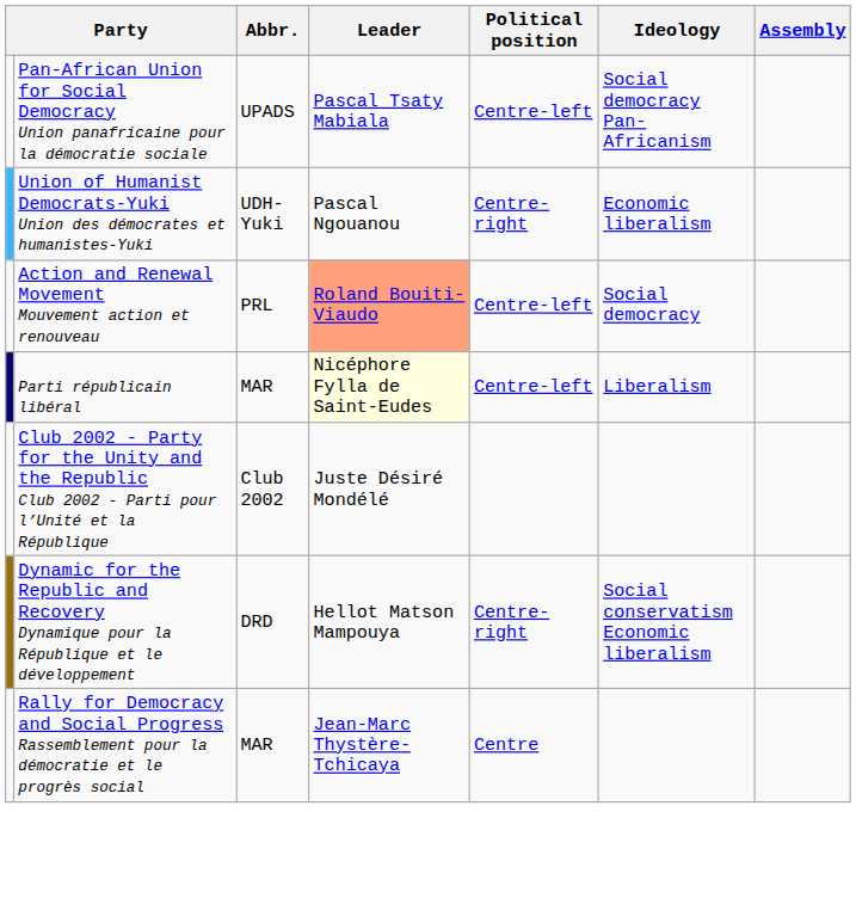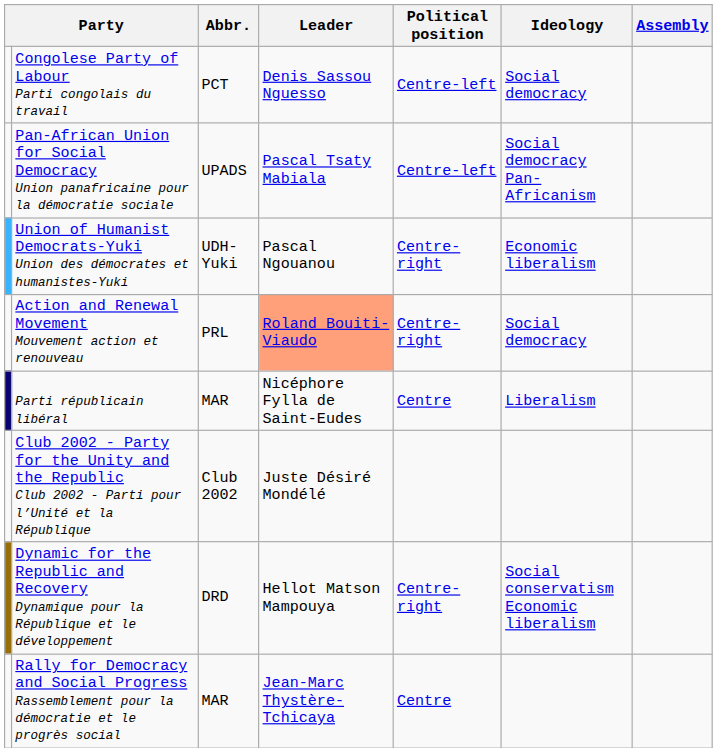 <table class="wikitable">
 <tr>
 <th colspan=2>Party</th>
 <th>Abbr.</th>
 <th>Leader</th>
 <th>Political position</th>
 <th>Ideology</th>
 <th><a href='#'>Assembly</a></th>
+</tr>
+<tr>
+<td bgcolor=></td>
+<td><a href='#'>Congolese Party of Labour</a><br><small><em>Parti congolais du travail</em></small></td>
+<td>PCT</td>
+<td><a href='#'>Denis Sassou Nguesso</a></td>
+<td><a href='#'>Centre-left</a></td>
+<td><a href='#'>Social democracy</a></td>
+<td></td>
 </tr>
 <tr>
 <td bgcolor=></td>
 <td><a href='#'>Pan-African Union for Social Democracy</a><br><small><em>Union panafricaine pour la démocratie sociale</em></small></td>
 <td>UPADS</td>
 <td><a href='#'>Pascal Tsaty Mabiala</a></td>
 <td><a href='#'>Centre-left</a></td>
 <td><a href='#'>Social democracy</a><br><a href='#'>Pan-Africanism</a></td>
 <td></td>
 </tr>
 <tr>
 <td bgcolor=#36b4ff></td>
 <td><a href='#'>Union of Humanist Democrats-Yuki</a><br><small><em>Union des démocrates et humanistes-Yuki</em></small></td>
 <td>UDH-Yuki</td>
 <td>Pascal Ngouanou</td>
 <td><a href='#'>Centre-right</a></td>
 <td><a href='#'>Economic liberalism</a></td>
 <td></td>
 </tr>
 <tr>
 <td bgcolor=></td>
 <td><a href='#'>Action and Renewal Movement</a><br><small><em>Mouvement action et renouveau</em></small></td>
 <td>PRL</td>
 <td style="background: lightsalmon;"><a href='#'>Roland Bouiti-Viaudo</a></td>
-<td><a href='#'>Centre-left</a></td>
+<td><a href='#'>Centre-right</a></td>
 <td><a href='#'>Social democracy</a></td>
 <td></td>
 </tr>
 <tr>
 <td bgcolor=#090371></td>
 <td><br><small><em>Parti républicain libéral</em></small></td>
 <td>MAR</td>
-<td style="background: lightyellow;">Nicéphore Fylla de Saint-Eudes</td>
-<td><a href='#'>Centre-left</a></td>
+<td>Nicéphore Fylla de Saint-Eudes</td>
+<td><a href='#'>Centre</a></td>
 <td><a href='#'>Liberalism</a></td>
 <td></td>
 </tr>
 <tr>
 <td bgcolor=></td>
 <td><a href='#'>Club 2002 - Party for the Unity and the Republic</a><br><small><em>Club 2002 - Parti pour l’Unité et la République</em></small></td>
 <td>Club 2002</td>
 <td>Juste Désiré Mondélé</td>
 <td></td>
 <td></td>
 <td></td>
 </tr>
 <tr>
 <td bgcolor=#986E08></td>
 <td><a href='#'>Dynamic for the Republic and Recovery</a><br><small><em>Dynamique pour la République et le développement</em></small></td>
 <td>DRD</td>
 <td>Hellot Matson Mampouya</td>
 <td><a href='#'>Centre-right</a></td>
 <td><a href='#'>Social conservatism</a><br><a href='#'>Economic liberalism</a></td>
 <td></td>
 </tr>
 <tr>
 <td bgcolor=></td>
 <td><a href='#'>Rally for Democracy and Social Progress</a><br><small><em>Rassemblement pour la démocratie et le progrès social</em></small></td>
 <td>MAR</td>
 <td><a href='#'>Jean-Marc Thystère-Tchicaya</a></td>
 <td><a href='#'>Centre</a></td>
 <td></td>
 <td></td>
 </tr>
 </table>
